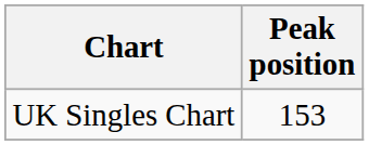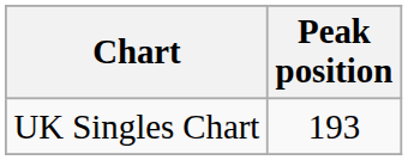 <table class="wikitable">
 <tr>
 <th>Chart</th>
 <th>Peak<br>position</th>
 </tr>
 <tr>
 <td>UK Singles Chart</td>
-<td align="center">153</td>
+<td align="center">193</td>
 </tr>
 </table>
